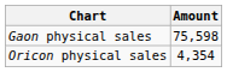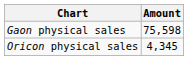 <table class="wikitable">
 <tr>
 <th>Chart</th>
 <th>Amount</th>
 </tr>
 <tr>
 <td><em>Gaon</em> physical sales</td>
 <td align="center">75,598</td>
 </tr>
 <tr>
 <td><em>Oricon</em> physical sales</td>
-<td align="center">4,354</td>
+<td align="center">4,345</td>
 </tr>
 </table>
